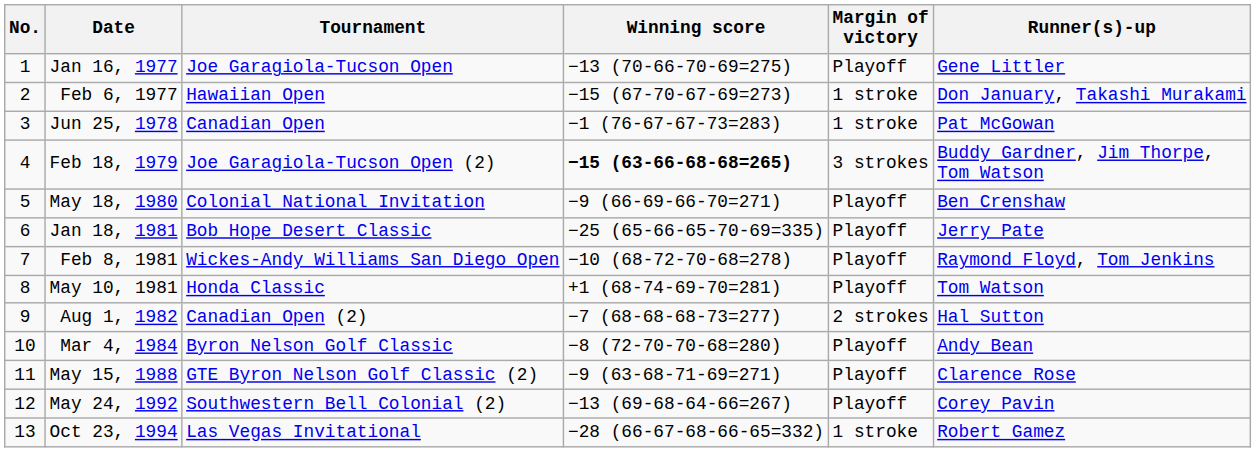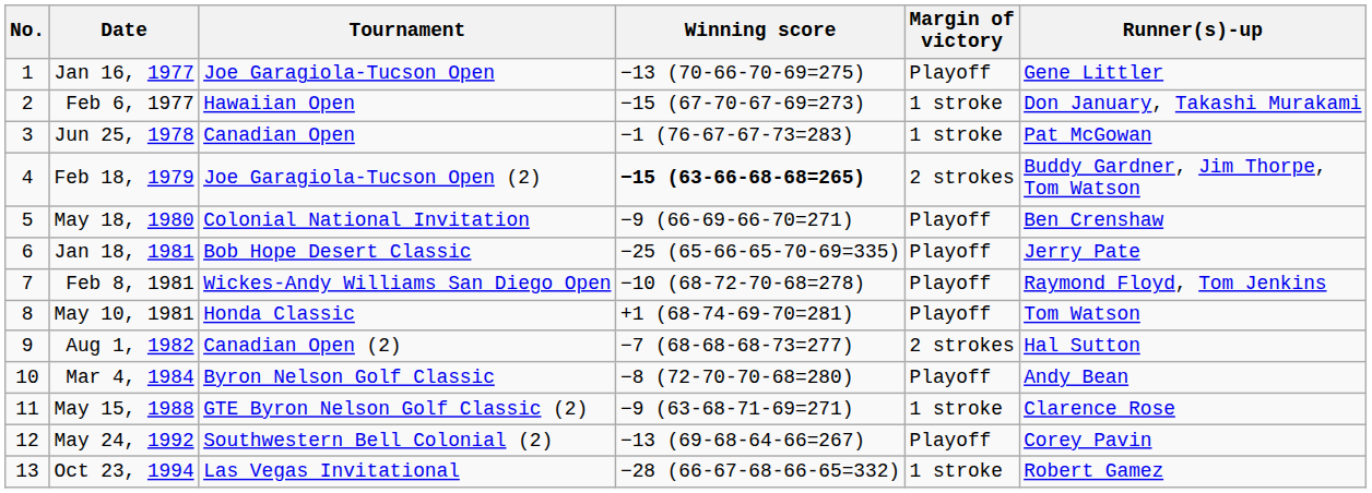 <table class="wikitable" style="font-size:95%;">
 <tr>
 <th>No.</th>
 <th>Date</th>
 <th>Tournament</th>
 <th>Winning score</th>
 <th>Margin of<br>victory</th>
 <th>Runner(s)-up</th>
 </tr>
 <tr>
 <td align=center>1</td>
 <td align=right>Jan 16, <a href='#'>1977</a></td>
 <td><a href='#'>Joe Garagiola-Tucson Open</a></td>
 <td>−13 (70-66-70-69=275)</td>
 <td>Playoff</td>
 <td> <a href='#'>Gene Littler</a></td>
 </tr>
 <tr>
 <td align=center>2</td>
 <td align=right>Feb 6, 1977</td>
 <td><a href='#'>Hawaiian Open</a></td>
 <td>−15 (67-70-67-69=273)</td>
 <td>1 stroke</td>
 <td> <a href='#'>Don January</a>,  <a href='#'>Takashi Murakami</a></td>
 </tr>
 <tr>
 <td align=center>3</td>
 <td align=right>Jun 25, <a href='#'>1978</a></td>
 <td><a href='#'>Canadian Open</a></td>
 <td>−1 (76-67-67-73=283)</td>
 <td>1 stroke</td>
 <td> <a href='#'>Pat McGowan</a></td>
 </tr>
 <tr>
 <td align=center>4</td>
 <td align=right>Feb 18, <a href='#'>1979</a></td>
 <td><a href='#'>Joe Garagiola-Tucson Open</a> (2)</td>
 <td><strong>−15 (63-66-68-68=265)</strong></td>
-<td>3 strokes</td>
+<td>2 strokes</td>
 <td> <a href='#'>Buddy Gardner</a>,  <a href='#'>Jim Thorpe</a>,<br> <a href='#'>Tom Watson</a></td>
 </tr>
 <tr>
 <td align=center>5</td>
 <td align=right>May 18, <a href='#'>1980</a></td>
 <td><a href='#'>Colonial National Invitation</a></td>
 <td>−9 (66-69-66-70=271)</td>
 <td>Playoff</td>
 <td> <a href='#'>Ben Crenshaw</a></td>
 </tr>
 <tr>
 <td align=center>6</td>
 <td align=right>Jan 18, <a href='#'>1981</a></td>
 <td><a href='#'>Bob Hope Desert Classic</a></td>
 <td>−25 (65-66-65-70-69=335)</td>
 <td>Playoff</td>
 <td> <a href='#'>Jerry Pate</a></td>
 </tr>
 <tr>
 <td align=center>7</td>
 <td align=right>Feb 8, 1981</td>
 <td><a href='#'>Wickes-Andy Williams San Diego Open</a></td>
 <td>−10 (68-72-70-68=278)</td>
 <td>Playoff</td>
 <td> <a href='#'>Raymond Floyd</a>,  <a href='#'>Tom Jenkins</a></td>
 </tr>
 <tr>
 <td align=center>8</td>
 <td align=right>May 10, 1981</td>
 <td><a href='#'>Honda Classic</a></td>
 <td>+1 (68-74-69-70=281)</td>
 <td>Playoff</td>
 <td> <a href='#'>Tom Watson</a></td>
 </tr>
 <tr>
 <td align=center>9</td>
 <td align=right>Aug 1, <a href='#'>1982</a></td>
 <td><a href='#'>Canadian Open</a> (2)</td>
 <td>−7 (68-68-68-73=277)</td>
 <td>2 strokes</td>
 <td> <a href='#'>Hal Sutton</a></td>
 </tr>
 <tr>
 <td align=center>10</td>
 <td align=right>Mar 4, <a href='#'>1984</a></td>
 <td><a href='#'>Byron Nelson Golf Classic</a></td>
 <td>−8 (72-70-70-68=280)</td>
 <td>Playoff</td>
 <td> <a href='#'>Andy Bean</a></td>
 </tr>
 <tr>
 <td align=center>11</td>
 <td align=right>May 15, <a href='#'>1988</a></td>
 <td><a href='#'>GTE Byron Nelson Golf Classic</a> (2)</td>
 <td>−9 (63-68-71-69=271)</td>
-<td>Playoff</td>
+<td>1 stroke</td>
 <td> <a href='#'>Clarence Rose</a></td>
 </tr>
 <tr>
 <td align=center>12</td>
 <td align=right>May 24, <a href='#'>1992</a></td>
 <td><a href='#'>Southwestern Bell Colonial</a> (2)</td>
 <td>−13 (69-68-64-66=267)</td>
 <td>Playoff</td>
 <td> <a href='#'>Corey Pavin</a></td>
 </tr>
 <tr>
 <td align=center>13</td>
 <td align=right>Oct 23, <a href='#'>1994</a></td>
 <td><a href='#'>Las Vegas Invitational</a></td>
 <td>−28 (66-67-68-66-65=332)</td>
 <td>1 stroke</td>
 <td> <a href='#'>Robert Gamez</a></td>
 </tr>
 </table>
